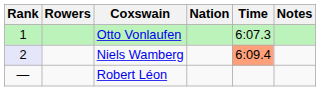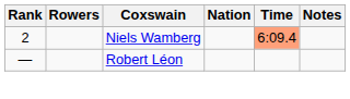 <table class="wikitable sortable" style="text-align:center">
 <tr>
 <th>Rank</th>
 <th>Rowers</th>
 <th>Coxswain</th>
 <th>Nation</th>
 <th>Time</th>
 <th>Notes</th>
 </tr>
-<tr bgcolor=bbf3bb>
-<td>1</td>
-<td align=left></td>
-<td align=left><a href='#'>Otto Vonlaufen</a></td>
-<td align=left></td>
-<td>6:07.3</td>
-<td></td>
-</tr>
 <tr>
-<td style="background: lavender;">2</td>
+<td>2</td>
 <td align=left></td>
 <td align=left><a href='#'>Niels Wamberg</a></td>
 <td align=left></td>
 <td style="background: lightsalmon;">6:09.4</td>
 <td></td>
 </tr>
 <tr>
 <td data-sort-value=3>—</td>
 <td align=left></td>
 <td align=left><a href='#'>Robert Léon</a></td>
 <td align=left></td>
 <td data-sort-value=9:99.9></td>
 <td></td>
 </tr>
 </table>
